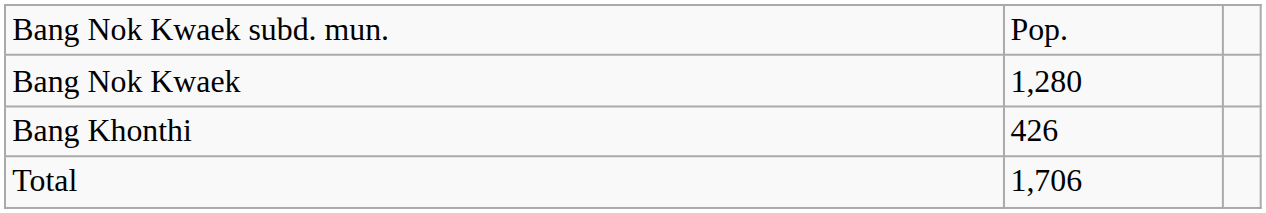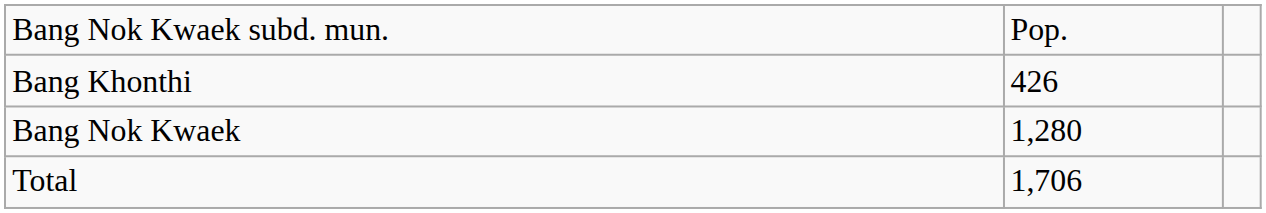 <table class="wikitable" style="width:50%;">
 <tr>
 <td>Bang Nok Kwaek subd. mun.</td>
 <td>Pop.</td>
+<td></td>
+</tr>
+<tr>
+<td>Bang Khonthi</td>
+<td>426</td>
 <td></td>
 </tr>
 <tr>
 <td>Bang Nok Kwaek</td>
 <td>1,280</td>
 <td></td>
 </tr>
 <tr>
-<td>Bang Khonthi</td>
-<td>426</td>
-<td></td>
-</tr>
-<tr>
 <td>Total</td>
 <td>1,706</td>
 <td></td>
 </tr>
 </table>
